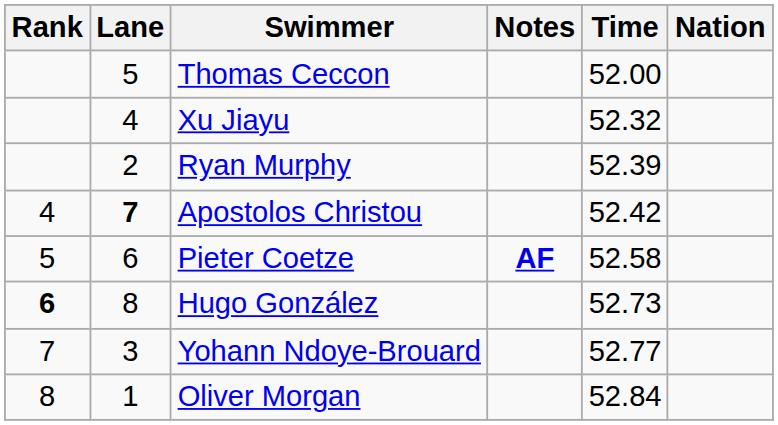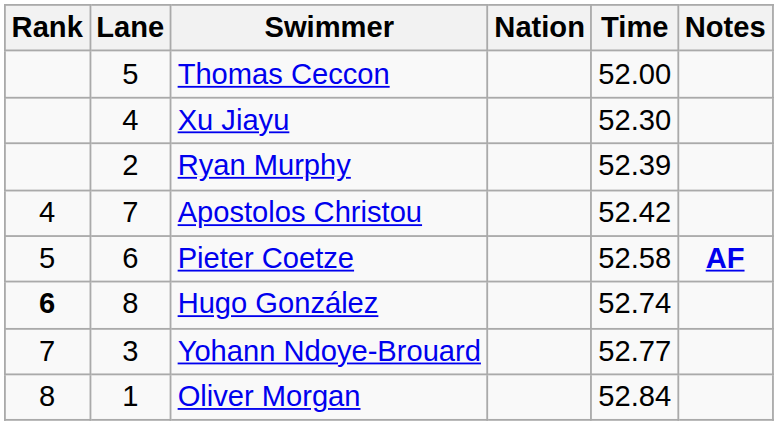 <table class="wikitable sortable mw-collapsible" style="text-align:center">
 <tr>
 <th scope="col">Rank</th>
 <th scope="col">Lane</th>
 <th scope="col">Swimmer</th>
+<th scope="col">Nation</th>
+<th scope="col">Time</th>
 <th scope="col">Notes</th>
-<th scope="col">Time</th>
-<th scope="col">Nation</th>
 </tr>
 <tr>
 <td></td>
 <td>5</td>
 <td align="left"><a href='#'>Thomas Ceccon</a></td>
+<td align="left"></td>
+<td>52.00</td>
 <td></td>
-<td>52.00</td>
-<td align="left"></td>
 </tr>
 <tr>
 <td></td>
 <td>4</td>
 <td align="left"><a href='#'>Xu Jiayu</a></td>
+<td align="left"></td>
+<td>52.30</td>
 <td></td>
-<td>52.32</td>
-<td align="left"></td>
 </tr>
 <tr>
 <td></td>
 <td>2</td>
 <td align="left"><a href='#'>Ryan Murphy</a></td>
+<td align="left"></td>
+<td>52.39</td>
 <td></td>
-<td>52.39</td>
-<td align="left"></td>
 </tr>
 <tr>
 <td>4</td>
-<td><strong>7</strong></td>
+<td>7</td>
 <td align="left"><a href='#'>Apostolos Christou</a></td>
+<td align="left"></td>
+<td>52.42</td>
 <td></td>
-<td>52.42</td>
-<td align="left"></td>
 </tr>
 <tr>
 <td>5</td>
 <td>6</td>
 <td align="left"><a href='#'>Pieter Coetze</a></td>
+<td align="left"></td>
+<td>52.58</td>
 <td><strong><a href='#'>AF</a></strong></td>
-<td>52.58</td>
-<td align="left"></td>
 </tr>
 <tr>
 <td><strong>6</strong></td>
 <td>8</td>
 <td align="left"><a href='#'>Hugo González</a></td>
+<td align="left"></td>
+<td>52.74</td>
 <td></td>
-<td>52.73</td>
-<td align="left"></td>
 </tr>
 <tr>
 <td>7</td>
 <td>3</td>
 <td align="left"><a href='#'>Yohann Ndoye-Brouard</a></td>
+<td align="left"></td>
+<td>52.77</td>
 <td></td>
-<td>52.77</td>
-<td align="left"></td>
 </tr>
 <tr>
 <td>8</td>
 <td>1</td>
 <td align="left"><a href='#'>Oliver Morgan</a></td>
+<td align="left"></td>
+<td>52.84</td>
 <td></td>
-<td>52.84</td>
-<td align="left"></td>
 </tr>
 </table>
